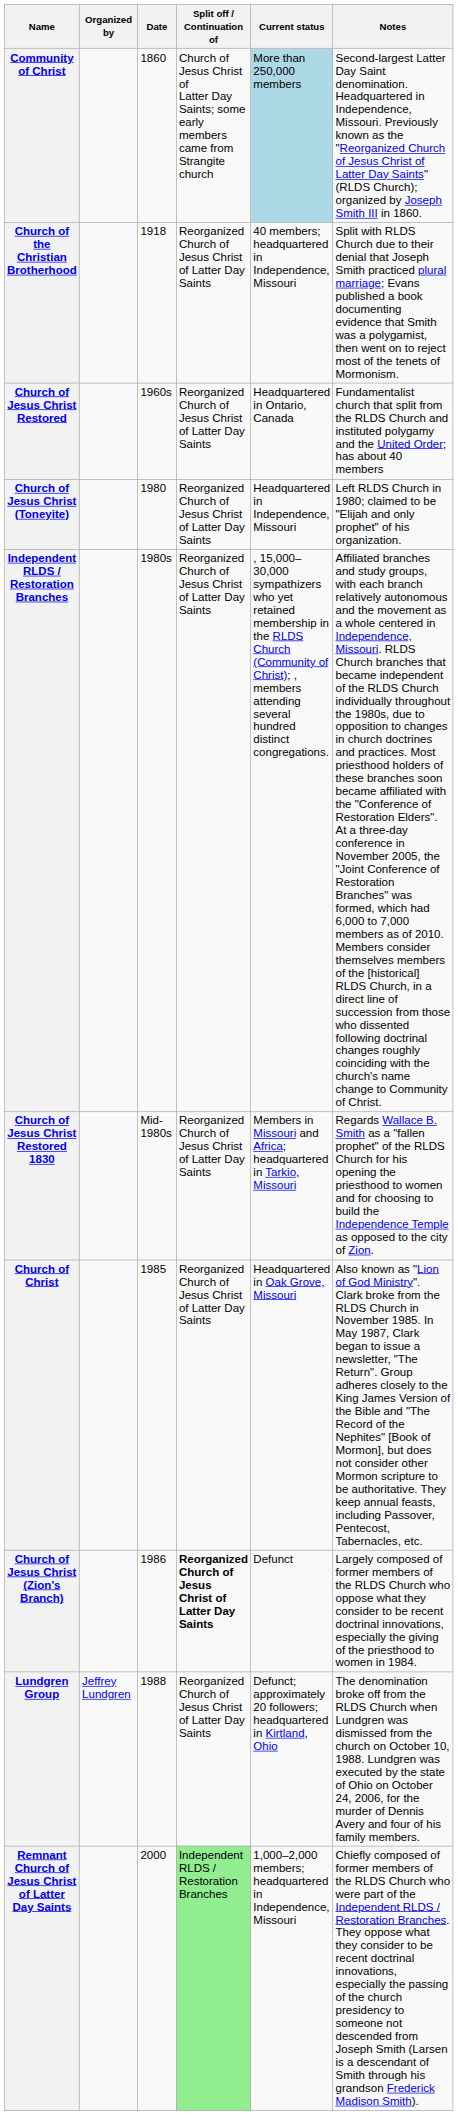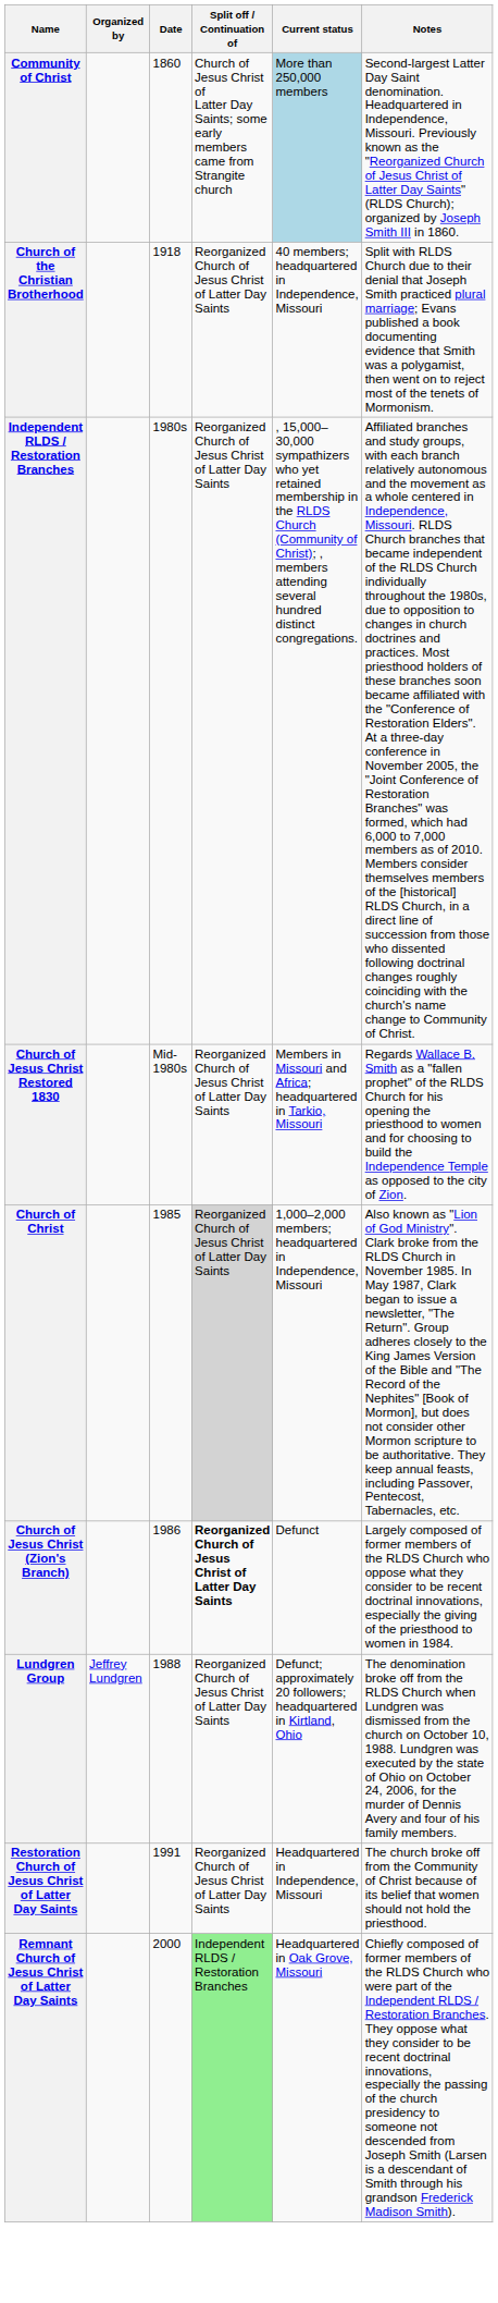 <table class="wikitable sortable" style="width: 100%;">
 <tr>
 <th width="16%"><small>Name</small></th>
 <th width="14%"><small>Organized by</small></th>
 <th width="9%"><small>Date</small></th>
 <th width="15%" class="unsortable"><small>Split off / Continuation of</small></th>
 <th width="11%" class="unsortable"><small>Current status</small></th>
 <th width="35%" class="unsortable"><small>Notes</small></th>
 </tr>
 <tr valign="top">
 <th><a href='#'>Community of Christ</a></th>
 <td></td>
 <td>1860</td>
 <td>Church of Jesus Christ of<br>Latter Day Saints; some early members came from Strangite church</td>
 <td style="background: lightblue;">More than 250,000 members </td>
 <td>Second-largest Latter Day Saint denomination. Headquartered in Independence, Missouri. Previously known as the "<a href='#'>Reorganized Church of Jesus Christ of Latter Day Saints</a>" (RLDS Church); organized by <a href='#'>Joseph Smith III</a> in 1860.</td>
 </tr>
 <tr valign="top">
 <th><a href='#'>Church of the Christian Brotherhood</a></th>
 <td></td>
 <td>1918</td>
 <td>Reorganized Church of Jesus Christ of Latter Day Saints</td>
 <td>40 members; headquartered in Independence, Missouri</td>
 <td>Split with RLDS Church due to their denial that Joseph Smith practiced <a href='#'>plural marriage</a>; Evans published a book documenting evidence that Smith was a polygamist, then went on to reject most of the tenets of Mormonism.</td>
 </tr>
 <tr valign="top">
-<th><a href='#'>Church of Jesus Christ Restored</a></th>
-<td></td>
-<td>1960s</td>
-<td>Reorganized Church of Jesus Christ of Latter Day Saints</td>
-<td>Headquartered in Ontario, Canada</td>
-<td>Fundamentalist church that split from the RLDS Church and instituted polygamy and the <a href='#'>United Order</a>; has about 40 members</td>
-</tr>
-<tr valign="top">
-<th><a href='#'>Church of Jesus Christ (Toneyite)</a></th>
-<td></td>
-<td>1980</td>
-<td>Reorganized Church of Jesus Christ of Latter Day Saints</td>
-<td>Headquartered in Independence, Missouri</td>
-<td>Left RLDS Church in 1980; claimed to be "Elijah and only prophet" of his organization.</td>
-</tr>
-<tr valign="top">
 <th><a href='#'>Independent RLDS / Restoration Branches</a></th>
 <td></td>
 <td>1980s</td>
 <td>Reorganized Church of Jesus Christ of Latter Day Saints</td>
 <td>, 15,000–30,000 sympathizers who yet retained membership in the <a href='#'>RLDS Church (Community of Christ)</a>; ,  members attending several hundred distinct congregations.</td>
 <td>Affiliated branches and study groups, with each branch relatively autonomous and the movement as a whole centered in <a href='#'>Independence, Missouri</a>. RLDS Church branches that became independent of the RLDS Church individually throughout the 1980s, due to opposition to changes in church doctrines and practices. Most priesthood holders of these branches soon became affiliated with the "Conference of Restoration Elders". At a three-day conference in November 2005, the "Joint Conference of Restoration Branches" was formed, which had 6,000 to 7,000 members as of 2010.<br>Members consider themselves members of the [historical] RLDS Church, in a direct line of succession from those who dissented following doctrinal changes roughly coinciding with the church's name change to Community of Christ.</td>
 </tr>
 <tr valign="top">
 <th><a href='#'>Church of Jesus Christ Restored 1830</a></th>
 <td></td>
 <td>Mid-1980s</td>
 <td>Reorganized Church of Jesus Christ of Latter Day Saints</td>
 <td>Members in <a href='#'>Missouri</a> and <a href='#'>Africa</a>; headquartered in <a href='#'>Tarkio, Missouri</a></td>
 <td>Regards <a href='#'>Wallace B. Smith</a> as a "fallen prophet" of the RLDS Church for his opening the priesthood to women and for choosing to build the <a href='#'>Independence Temple</a> as opposed to the city of <a href='#'>Zion</a>.</td>
 </tr>
 <tr valign="top">
 <th><a href='#'>Church of Christ</a></th>
 <td></td>
 <td>1985</td>
-<td>Reorganized Church of Jesus Christ of Latter Day Saints</td>
-<td>Headquartered in <a href='#'>Oak Grove, Missouri</a></td>
+<td style="background: lightgrey;">Reorganized Church of Jesus Christ of Latter Day Saints</td>
+<td>1,000–2,000 members; headquartered in Independence, Missouri</td>
 <td>Also known as "<a href='#'>Lion of God Ministry</a>". Clark broke from the RLDS Church in November 1985. In May 1987, Clark began to issue a newsletter, "The Return". Group adheres closely to the King James Version of the Bible and "The Record of the Nephites" [Book of Mormon], but does not consider other Mormon scripture to be authoritative. They keep annual feasts, including Passover, Pentecost, Tabernacles, etc.</td>
 </tr>
 <tr valign="top">
 <th><a href='#'>Church of Jesus Christ (Zion's Branch)</a></th>
 <td></td>
 <td>1986</td>
 <td><strong>Reorganized Church of Jesus Christ of Latter Day Saints</strong></td>
 <td>Defunct</td>
 <td>Largely composed of former members of the RLDS Church who oppose what they consider to be recent doctrinal innovations, especially the giving of the priesthood to women in 1984.</td>
 </tr>
 <tr valign="top">
 <th><a href='#'>Lundgren Group</a></th>
 <td><a href='#'>Jeffrey Lundgren</a></td>
 <td>1988</td>
 <td>Reorganized Church of Jesus Christ of Latter Day Saints</td>
 <td>Defunct; approximately 20 followers; headquartered in <a href='#'>Kirtland</a>, <a href='#'>Ohio</a></td>
 <td>The denomination broke off from the RLDS Church when Lundgren was dismissed from the church on October 10, 1988. Lundgren was executed by the state of Ohio on October 24, 2006, for the murder of Dennis Avery and four of his family members.</td>
 </tr>
 <tr valign="top">
+<th><a href='#'>Restoration Church of Jesus Christ of Latter Day Saints</a></th>
+<td></td>
+<td>1991</td>
+<td>Reorganized Church of Jesus Christ of Latter Day Saints</td>
+<td>Headquartered in Independence, Missouri</td>
+<td>The church broke off from the Community of Christ because of its belief that women should not hold the priesthood.</td>
+</tr>
+<tr valign="top">
 <th><a href='#'>Remnant Church of Jesus Christ of Latter Day Saints</a></th>
 <td></td>
 <td>2000</td>
 <td Restoration Branches style="background: lightgreen;">Independent RLDS / Restoration Branches</td>
-<td>1,000–2,000 members; headquartered in Independence, Missouri</td>
+<td>Headquartered in <a href='#'>Oak Grove, Missouri</a></td>
 <td>Chiefly composed of former members of the RLDS Church who were part of the <a href='#'>Independent RLDS / Restoration Branches</a>. They oppose what they consider to be recent doctrinal innovations, especially the passing of the church presidency to someone not descended from Joseph Smith (Larsen is a descendant of Smith through his grandson <a href='#'>Frederick Madison Smith</a>).</td>
 </tr>
 </table>
